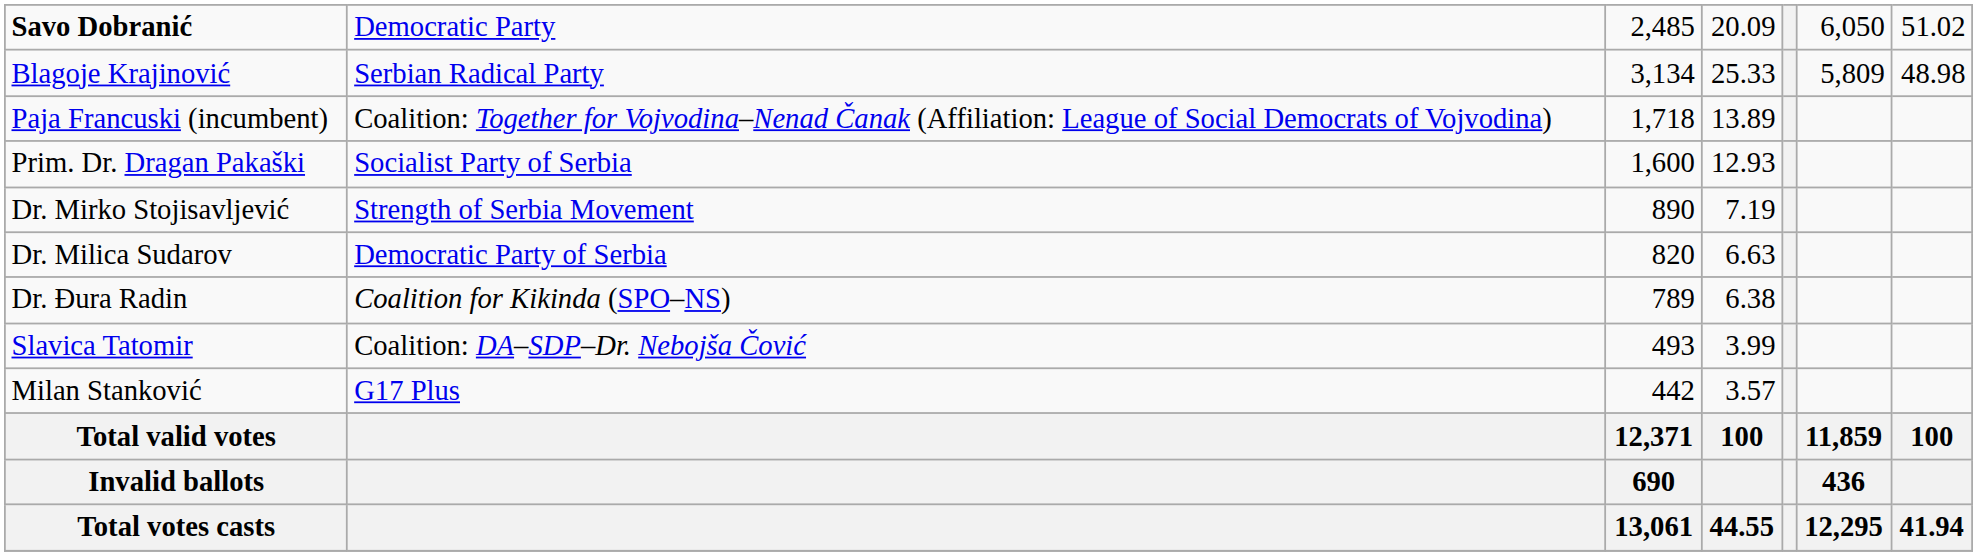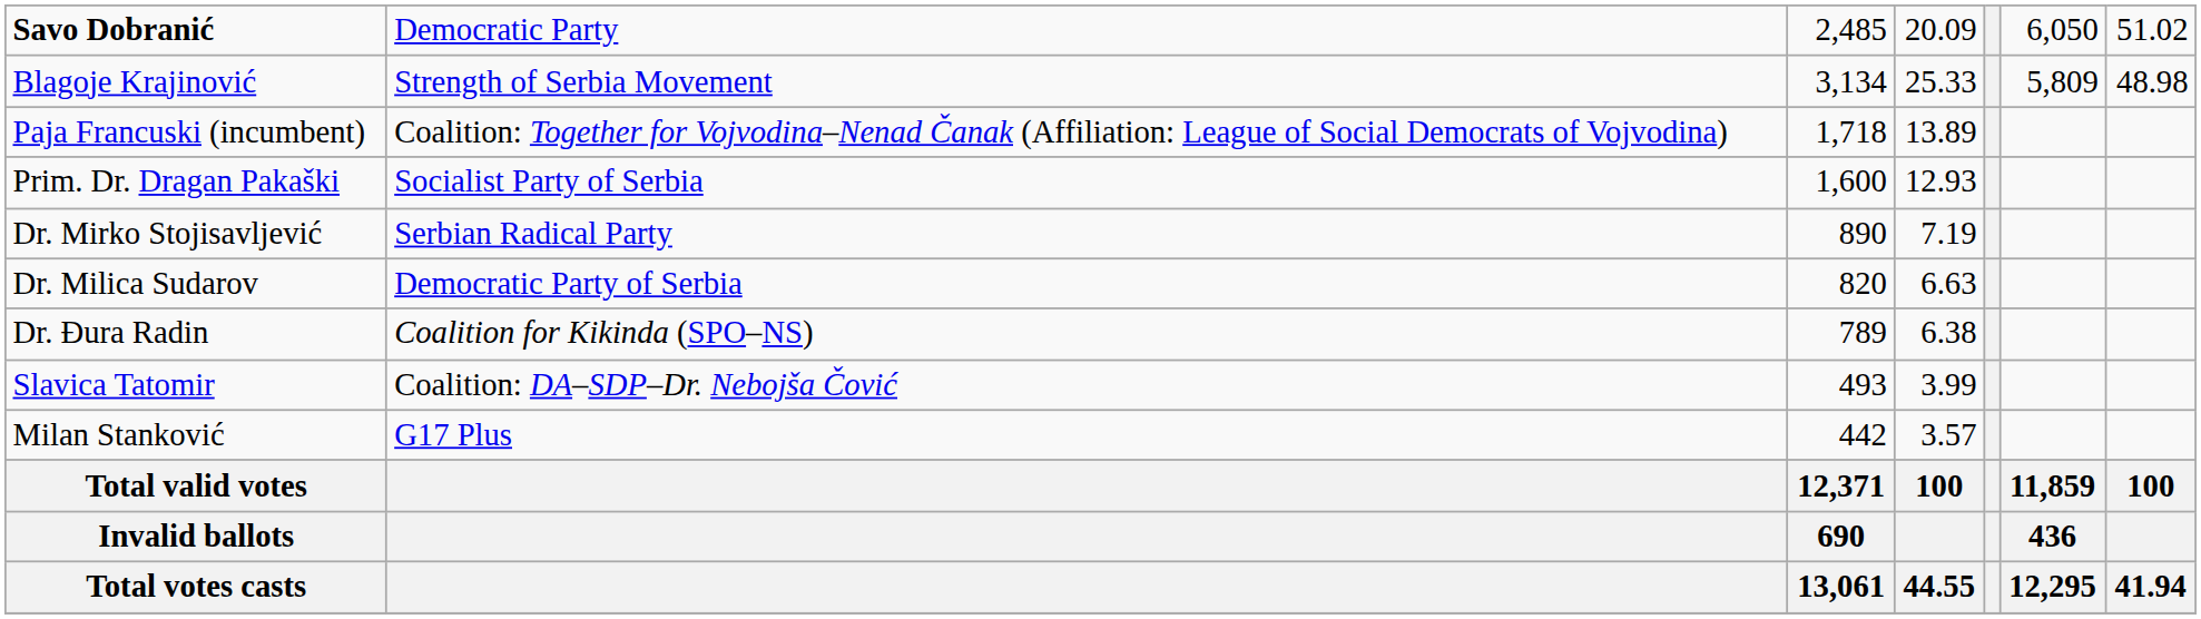 <table style="width:1100px;" class="wikitable">
 <tr>
 <td align="left"><strong>Savo Dobranić</strong></td>
 <td align="left"><a href='#'>Democratic Party</a></td>
 <td align="right">2,485</td>
 <td align="right">20.09</td>
 <th align="left"></th>
 <td align="right">6,050</td>
 <td align="right">51.02</td>
 </tr>
 <tr>
 <td align="left"><a href='#'>Blagoje Krajinović</a></td>
-<td align="left"><a href='#'>Serbian Radical Party</a></td>
+<td align="left"><a href='#'>Strength of Serbia Movement</a></td>
 <td align="right">3,134</td>
 <td align="right">25.33</td>
 <th align="left"></th>
 <td align="right">5,809</td>
 <td align="right">48.98</td>
 </tr>
 <tr>
 <td align="left"><a href='#'>Paja Francuski</a> (incumbent)</td>
 <td align="left">Coalition: <em><a href='#'>Together for Vojvodina</a>–<a href='#'>Nenad Čanak</a></em> (Affiliation: <a href='#'>League of Social Democrats of Vojvodina</a>)</td>
 <td align="right">1,718</td>
 <td align="right">13.89</td>
 <th align="left"></th>
 <td align="right"></td>
 <td align="right"></td>
 </tr>
 <tr>
 <td align="left">Prim. Dr. <a href='#'>Dragan Pakaški</a></td>
 <td align="left"><a href='#'>Socialist Party of Serbia</a></td>
 <td align="right">1,600</td>
 <td align="right">12.93</td>
 <th align="left"></th>
 <td align="right"></td>
 <td align="right"></td>
 </tr>
 <tr>
 <td align="left">Dr. Mirko Stojisavljević</td>
-<td align="left"><a href='#'>Strength of Serbia Movement</a></td>
+<td align="left"><a href='#'>Serbian Radical Party</a></td>
 <td align="right">890</td>
 <td align="right">7.19</td>
 <th align="left"></th>
 <td align="right"></td>
 <td align="right"></td>
 </tr>
 <tr>
 <td align="left">Dr. Milica Sudarov</td>
 <td align="left"><a href='#'>Democratic Party of Serbia</a></td>
 <td align="right">820</td>
 <td align="right">6.63</td>
 <th align="left"></th>
 <td align="right"></td>
 <td align="right"></td>
 </tr>
 <tr>
 <td align="left">Dr. Đura Radin</td>
 <td align="left"><em>Coalition for Kikinda</em> (<a href='#'>SPO</a>–<a href='#'>NS</a>)</td>
 <td align="right">789</td>
 <td align="right">6.38</td>
 <th align="left"></th>
 <td align="right"></td>
 <td align="right"></td>
 </tr>
 <tr>
 <td align="left"><a href='#'>Slavica Tatomir</a></td>
 <td align="left">Coalition: <em><a href='#'>DA</a>–<a href='#'>SDP</a>–Dr. <a href='#'>Nebojša Čović</a></em></td>
 <td align="right">493</td>
 <td align="right">3.99</td>
 <th align="left"></th>
 <td align="right"></td>
 <td align="right"></td>
 </tr>
 <tr>
 <td align="left">Milan Stanković</td>
 <td align="left"><a href='#'>G17 Plus</a></td>
 <td align="right">442</td>
 <td align="right">3.57</td>
 <th align="left"></th>
 <td align="right"></td>
 <td align="right"></td>
 </tr>
 <tr>
 <th align="left">Total valid votes</th>
 <th align="left"></th>
 <th align="right">12,371</th>
 <th align="right">100</th>
 <th align="left"></th>
 <th align="right">11,859</th>
 <th align="right">100</th>
 </tr>
 <tr>
 <th align="left">Invalid ballots</th>
 <th align="left"></th>
 <th align="right">690</th>
 <th align="right"></th>
 <th align="left"></th>
 <th align="right">436</th>
 <th align="right"></th>
 </tr>
 <tr>
 <th align="left">Total votes casts</th>
 <th align="left"></th>
 <th align="right">13,061</th>
 <th align="right">44.55</th>
 <th align="left"></th>
 <th align="right">12,295</th>
 <th align="right">41.94</th>
 </tr>
 <tr>
 </tr>
 </table>
